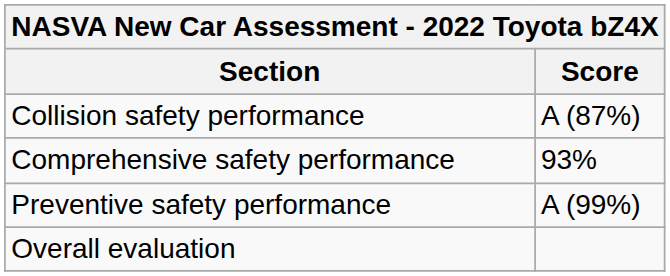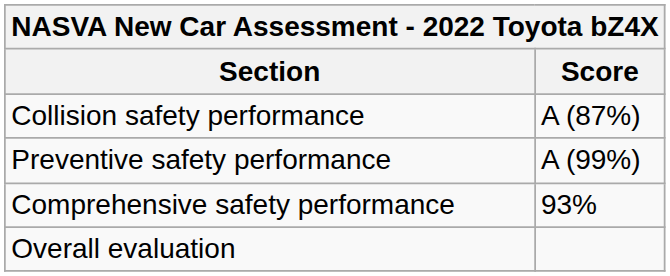 <table class="wikitable">
 <tr>
 <th colspan="2">NASVA New Car Assessment - 2022 Toyota bZ4X</th>
 </tr>
 <tr>
 <th>Section</th>
 <th>Score</th>
 </tr>
 <tr>
 <td>Collision safety performance</td>
 <td>A (87%)</td>
 </tr>
 <tr>
+<td>Preventive safety performance</td>
+<td>A (99%)</td>
+</tr>
+<tr>
 <td>Comprehensive safety performance</td>
 <td>93%</td>
-</tr>
-<tr>
-<td>Preventive safety performance</td>
-<td>A (99%)</td>
 </tr>
 <tr>
 <td>Overall evaluation</td>
 <td></td>
 </tr>
 </table>
